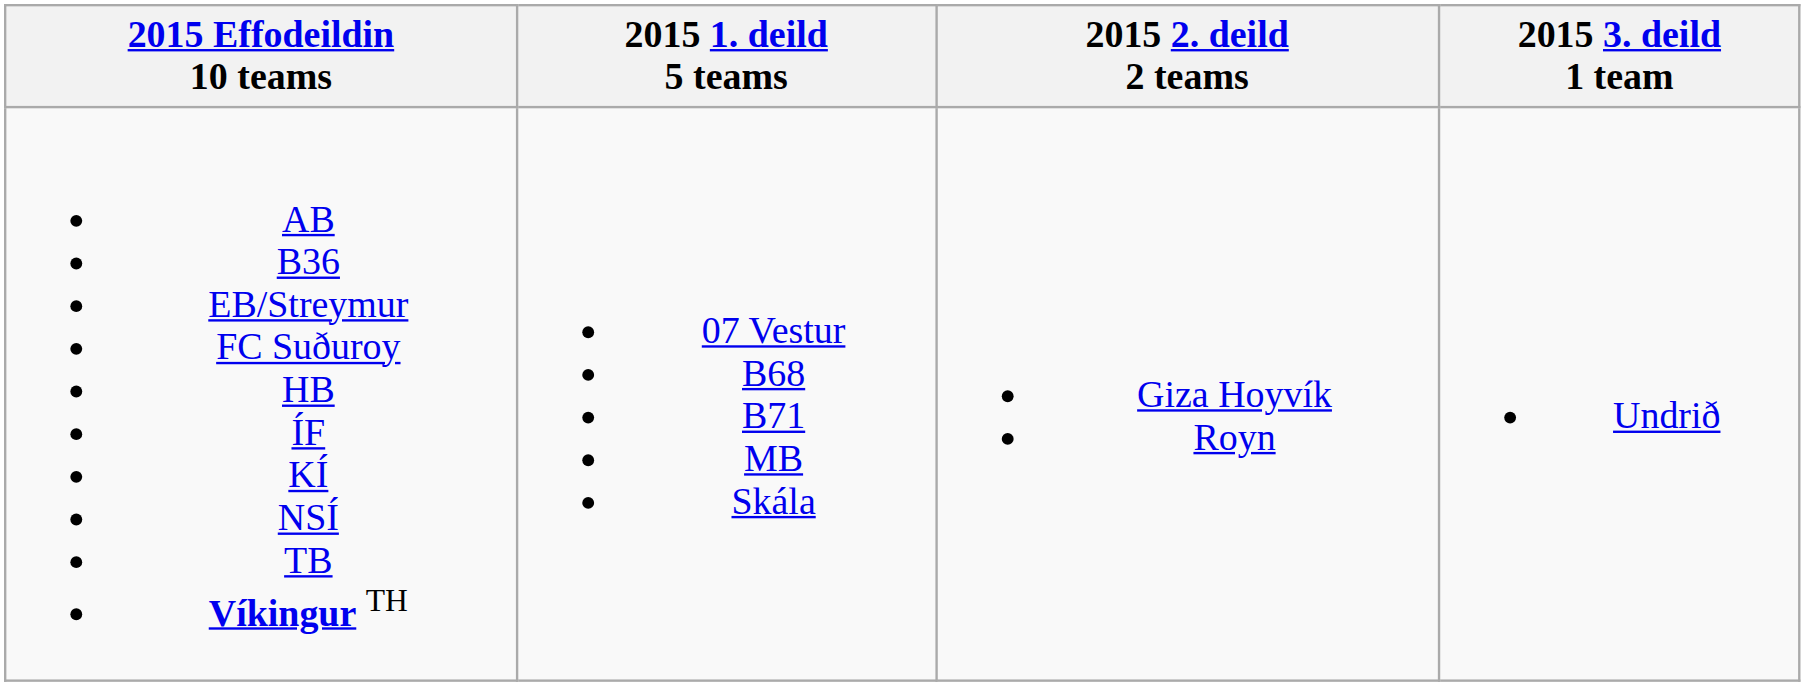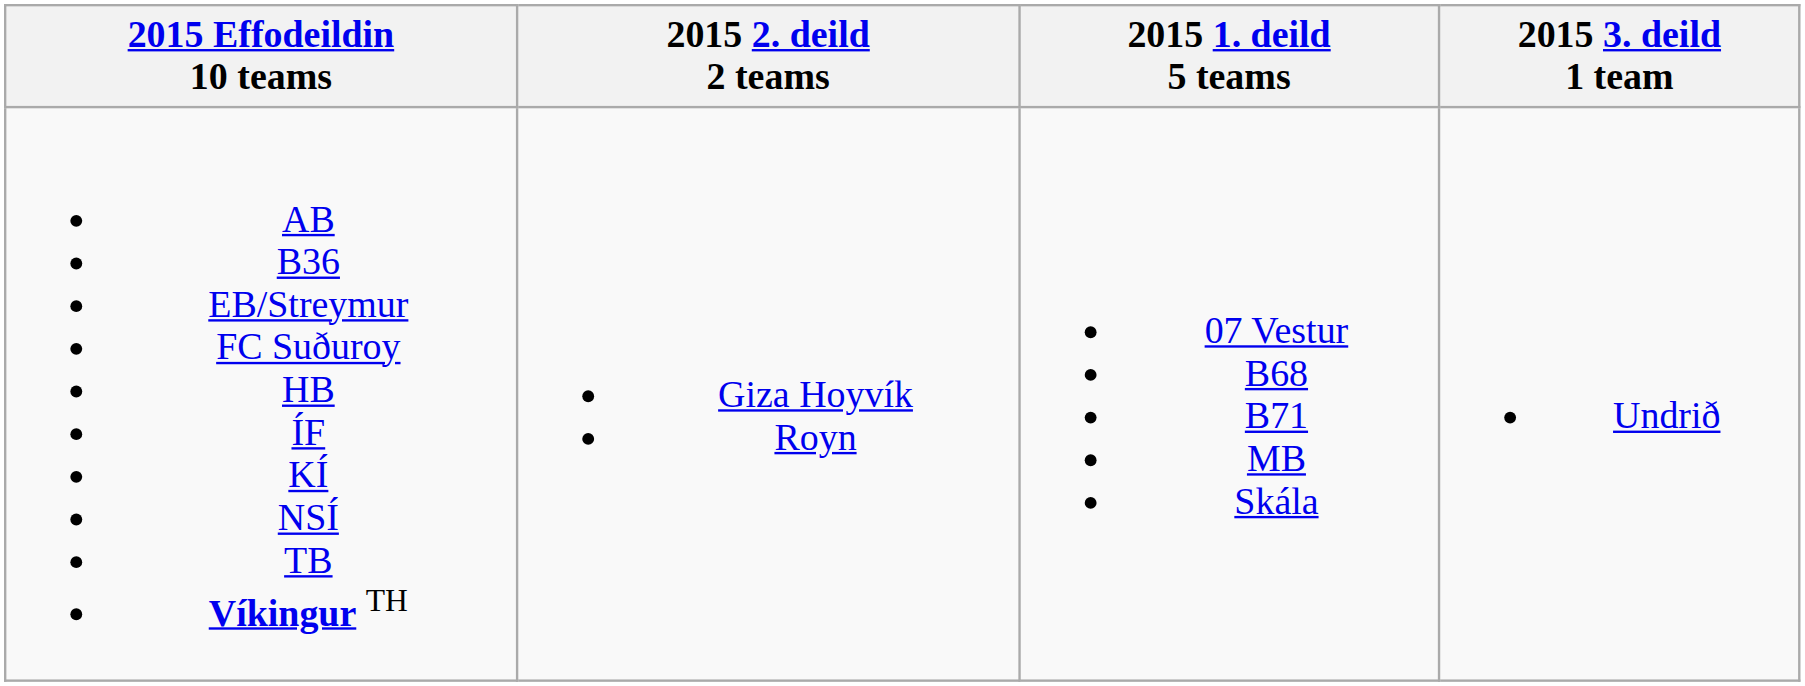 <table class="wikitable" style="text-align:center;" width="60%">
 <tr>
 <th><strong><a href='#'>2015 Effodeildin</a></strong><br>10 teams</th>
+<th><strong>2015 <a href='#'>2. deild</a></strong><br>2 teams</th>
 <th><strong>2015 <a href='#'>1. deild</a></strong><br>5 teams</th>
-<th><strong>2015 <a href='#'>2. deild</a></strong><br>2 teams</th>
 <th><strong>2015 <a href='#'>3. deild</a></strong><br>1 team</th>
 </tr>
 <tr>
 <td><br><ul><li><a href='#'>AB</a></li><li><a href='#'>B36</a></li><li><a href='#'>EB/Streymur</a></li><li><a href='#'>FC Suðuroy</a></li><li><a href='#'>HB</a></li><li><a href='#'>ÍF</a></li><li><a href='#'>KÍ</a></li><li><a href='#'>NSÍ</a></li><li><a href='#'>TB</a></li><li><strong><a href='#'>Víkingur</a></strong> <sup>TH</sup></li></ul></td>
+<td><br><ul><li><a href='#'>Giza Hoyvík</a></li><li><a href='#'>Royn</a></li></ul></td>
 <td><br><ul><li><a href='#'>07 Vestur</a></li><li><a href='#'>B68</a></li><li><a href='#'>B71</a></li><li><a href='#'>MB</a></li><li><a href='#'>Skála</a></li></ul></td>
-<td><br><ul><li><a href='#'>Giza Hoyvík</a></li><li><a href='#'>Royn</a></li></ul></td>
 <td><br><ul><li><a href='#'>Undrið</a></li></ul></td>
 </tr>
 </table>
